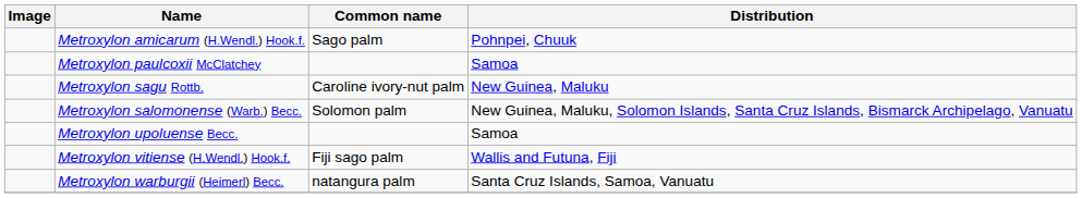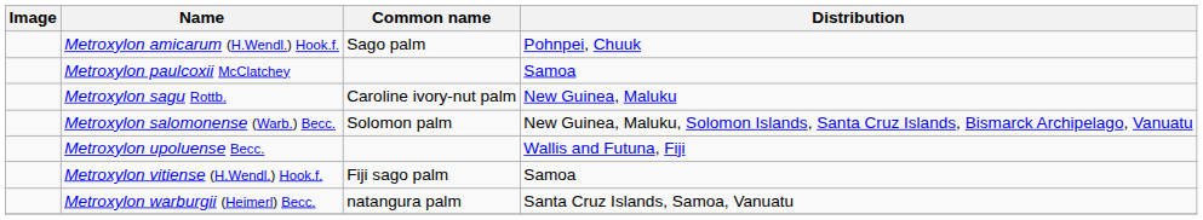 <table class="wikitable sortable">
 <tr>
 <th>Image</th>
 <th>Name</th>
 <th>Common name</th>
 <th>Distribution</th>
 </tr>
 <tr>
 <td></td>
 <td><em><a href='#'>Metroxylon amicarum</a></em> <small>(<a href='#'>H.Wendl.</a>) <a href='#'>Hook.f.</a></small></td>
 <td>Sago palm</td>
 <td><a href='#'>Pohnpei</a>, <a href='#'>Chuuk</a></td>
 </tr>
 <tr>
 <td></td>
 <td><em><a href='#'>Metroxylon paulcoxii</a></em> <small><a href='#'>McClatchey</a></small></td>
 <td></td>
 <td><a href='#'>Samoa</a></td>
 </tr>
 <tr>
 <td></td>
 <td><em><a href='#'>Metroxylon sagu</a></em> <small><a href='#'>Rottb.</a></small></td>
 <td>Caroline ivory-nut palm</td>
 <td><a href='#'>New Guinea</a>, <a href='#'>Maluku</a></td>
 </tr>
 <tr>
 <td></td>
 <td><em><a href='#'>Metroxylon salomonense</a></em> <small>(<a href='#'>Warb.</a>) <a href='#'>Becc.</a></small></td>
 <td>Solomon palm</td>
 <td>New Guinea, Maluku, <a href='#'>Solomon Islands</a>, <a href='#'>Santa Cruz Islands</a>, <a href='#'>Bismarck Archipelago</a>, <a href='#'>Vanuatu</a></td>
 </tr>
 <tr>
 <td></td>
 <td><em><a href='#'>Metroxylon upoluense</a></em> <small><a href='#'>Becc.</a></small></td>
 <td></td>
-<td>Samoa</td>
+<td><a href='#'>Wallis and Futuna</a>, <a href='#'>Fiji</a></td>
 </tr>
 <tr>
 <td></td>
 <td><em><a href='#'>Metroxylon vitiense</a></em> <small>(<a href='#'>H.Wendl.</a>) <a href='#'>Hook.f.</a></small></td>
 <td>Fiji sago palm</td>
-<td><a href='#'>Wallis and Futuna</a>, <a href='#'>Fiji</a></td>
+<td>Samoa</td>
 </tr>
 <tr>
 <td></td>
 <td><em><a href='#'>Metroxylon warburgii</a></em> <small>(<a href='#'>Heimerl</a>) <a href='#'>Becc.</a></small></td>
 <td>natangura palm</td>
 <td>Santa Cruz Islands, Samoa, Vanuatu</td>
 </tr>
 <tr>
 </tr>
 </table>
